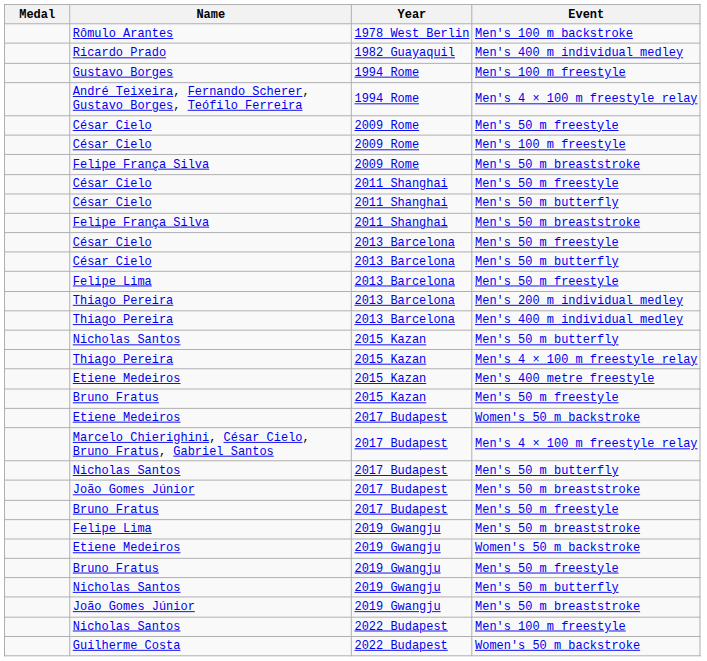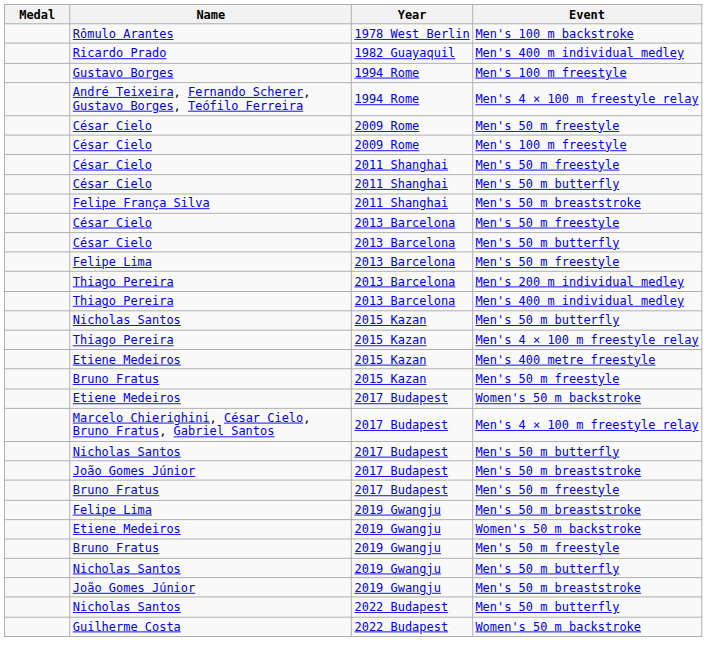 <table class="wikitable sortable">
 <tr>
 <th style="width:5em;">Medal</th>
 <th width=300>Name</th>
 <th>Year</th>
 <th>Event</th>
 </tr>
 <tr>
 <td></td>
 <td><a href='#'>Rômulo Arantes</a></td>
 <td><a href='#'>1978 West Berlin</a></td>
 <td><a href='#'>Men's 100 m backstroke</a></td>
 </tr>
 <tr>
 <td></td>
 <td><a href='#'>Ricardo Prado</a></td>
 <td><a href='#'>1982 Guayaquil</a></td>
 <td><a href='#'>Men's 400 m individual medley</a></td>
 </tr>
 <tr>
 <td></td>
 <td><a href='#'>Gustavo Borges</a></td>
 <td><a href='#'>1994 Rome</a></td>
 <td><a href='#'>Men's 100 m freestyle</a></td>
 </tr>
 <tr>
 <td></td>
 <td><a href='#'>André Teixeira</a>, <a href='#'>Fernando Scherer</a>, <a href='#'>Gustavo Borges</a>, <a href='#'>Teófilo Ferreira</a></td>
 <td><a href='#'>1994 Rome</a></td>
 <td><a href='#'>Men's 4 × 100 m freestyle relay</a></td>
 </tr>
 <tr>
 <td></td>
 <td><a href='#'>César Cielo</a></td>
 <td><a href='#'>2009 Rome</a></td>
 <td><a href='#'>Men's 50 m freestyle</a></td>
 </tr>
 <tr>
 <td></td>
 <td><a href='#'>César Cielo</a></td>
 <td><a href='#'>2009 Rome</a></td>
 <td><a href='#'>Men's 100 m freestyle</a></td>
-</tr>
-<tr>
-<td></td>
-<td><a href='#'>Felipe França Silva</a></td>
-<td><a href='#'>2009 Rome</a></td>
-<td><a href='#'>Men's 50 m breaststroke</a></td>
 </tr>
 <tr>
 <td></td>
 <td><a href='#'>César Cielo</a></td>
 <td><a href='#'>2011 Shanghai</a></td>
 <td><a href='#'>Men's 50 m freestyle</a></td>
 </tr>
 <tr>
 <td></td>
 <td><a href='#'>César Cielo</a></td>
 <td><a href='#'>2011 Shanghai</a></td>
 <td><a href='#'>Men's 50 m butterfly</a></td>
 </tr>
 <tr>
 <td></td>
 <td><a href='#'>Felipe França Silva</a></td>
 <td><a href='#'>2011 Shanghai</a></td>
 <td><a href='#'>Men's 50 m breaststroke</a></td>
 </tr>
 <tr>
 <td></td>
 <td><a href='#'>César Cielo</a></td>
 <td><a href='#'>2013 Barcelona</a></td>
 <td><a href='#'>Men's 50 m freestyle</a></td>
 </tr>
 <tr>
 <td></td>
 <td><a href='#'>César Cielo</a></td>
 <td><a href='#'>2013 Barcelona</a></td>
 <td><a href='#'>Men's 50 m butterfly</a></td>
 </tr>
 <tr>
 <td></td>
 <td><a href='#'>Felipe Lima</a></td>
 <td><a href='#'>2013 Barcelona</a></td>
 <td><a href='#'>Men's 50 m freestyle</a></td>
 </tr>
 <tr>
 <td></td>
 <td><a href='#'>Thiago Pereira</a></td>
 <td><a href='#'>2013 Barcelona</a></td>
 <td><a href='#'>Men's 200 m individual medley</a></td>
 </tr>
 <tr>
 <td></td>
 <td><a href='#'>Thiago Pereira</a></td>
 <td><a href='#'>2013 Barcelona</a></td>
 <td><a href='#'>Men's 400 m individual medley</a></td>
 </tr>
 <tr>
 <td></td>
 <td><a href='#'>Nicholas Santos</a></td>
 <td><a href='#'>2015 Kazan</a></td>
 <td><a href='#'>Men's 50 m butterfly</a></td>
 </tr>
 <tr>
 <td></td>
 <td><a href='#'>Thiago Pereira</a></td>
 <td><a href='#'>2015 Kazan</a></td>
 <td><a href='#'>Men's 4 × 100 m freestyle relay</a></td>
 </tr>
 <tr>
 <td></td>
 <td><a href='#'>Etiene Medeiros</a></td>
 <td><a href='#'>2015 Kazan</a></td>
 <td><a href='#'>Men's 400 metre freestyle</a></td>
 </tr>
 <tr>
 <td></td>
 <td><a href='#'>Bruno Fratus</a></td>
 <td><a href='#'>2015 Kazan</a></td>
 <td><a href='#'>Men's 50 m freestyle</a></td>
 </tr>
 <tr>
 <td></td>
 <td><a href='#'>Etiene Medeiros</a></td>
 <td><a href='#'>2017 Budapest</a></td>
 <td><a href='#'>Women's 50 m backstroke</a></td>
 </tr>
 <tr>
 <td></td>
 <td><a href='#'>Marcelo Chierighini</a>, <a href='#'>César Cielo</a>, <a href='#'>Bruno Fratus</a>, <a href='#'>Gabriel Santos</a></td>
 <td><a href='#'>2017 Budapest</a></td>
 <td><a href='#'>Men's 4 × 100 m freestyle relay</a></td>
 </tr>
 <tr>
 <td></td>
 <td><a href='#'>Nicholas Santos</a></td>
 <td><a href='#'>2017 Budapest</a></td>
 <td><a href='#'>Men's 50 m butterfly</a></td>
 </tr>
 <tr>
 <td></td>
 <td><a href='#'>João Gomes Júnior</a></td>
 <td><a href='#'>2017 Budapest</a></td>
 <td><a href='#'>Men's 50 m breaststroke</a></td>
 </tr>
 <tr>
 <td></td>
 <td><a href='#'>Bruno Fratus</a></td>
 <td><a href='#'>2017 Budapest</a></td>
 <td><a href='#'>Men's 50 m freestyle</a></td>
 </tr>
 <tr>
 <td></td>
 <td><a href='#'>Felipe Lima</a></td>
 <td><a href='#'>2019 Gwangju</a></td>
 <td><a href='#'>Men's 50 m breaststroke</a></td>
 </tr>
 <tr>
 <td></td>
 <td><a href='#'>Etiene Medeiros</a></td>
 <td><a href='#'>2019 Gwangju</a></td>
 <td><a href='#'>Women's 50 m backstroke</a></td>
 </tr>
 <tr>
 <td></td>
 <td><a href='#'>Bruno Fratus</a></td>
 <td><a href='#'>2019 Gwangju</a></td>
 <td><a href='#'>Men's 50 m freestyle</a></td>
 </tr>
 <tr>
 <td></td>
 <td><a href='#'>Nicholas Santos</a></td>
 <td><a href='#'>2019 Gwangju</a></td>
 <td><a href='#'>Men's 50 m butterfly</a></td>
 </tr>
 <tr>
 <td></td>
 <td><a href='#'>João Gomes Júnior</a></td>
 <td><a href='#'>2019 Gwangju</a></td>
 <td><a href='#'>Men's 50 m breaststroke</a></td>
 </tr>
 <tr>
 <td></td>
 <td><a href='#'>Nicholas Santos</a></td>
 <td><a href='#'>2022 Budapest</a></td>
-<td><a href='#'>Men's 100 m freestyle</a></td>
+<td><a href='#'>Men's 50 m butterfly</a></td>
 </tr>
 <tr>
 <td></td>
 <td><a href='#'>Guilherme Costa</a></td>
 <td><a href='#'>2022 Budapest</a></td>
 <td><a href='#'>Women's 50 m backstroke</a></td>
 </tr>
 </table>
